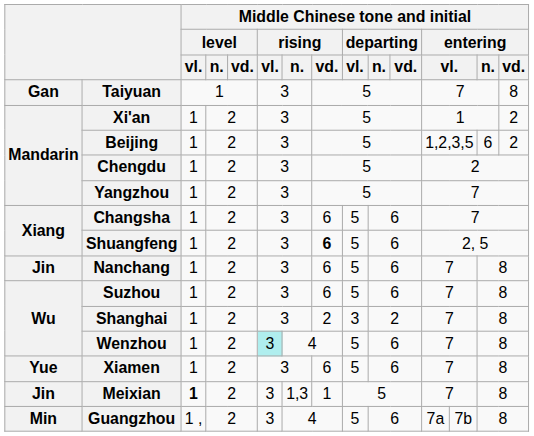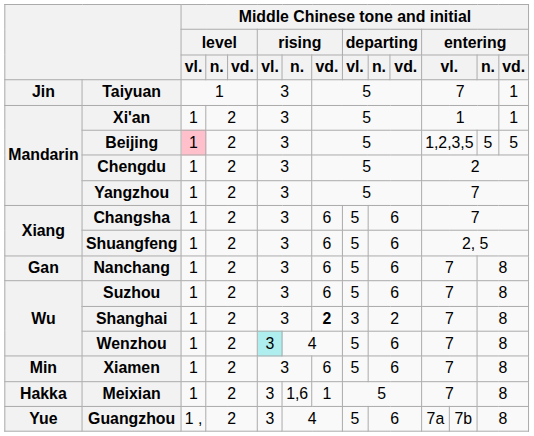 <table class="wikitable" style="text-align:center; margin:1em auto 1em auto">
 <tr>
 <th colspan="2" rowspan="3"></th>
 <th scope="colgroup" colspan="13">Middle Chinese tone and initial</th>
 </tr>
 <tr>
 <th scope="colgroup" colspan="3">level</th>
 <th scope="colgroup" colspan="3">rising</th>
 <th scope="colgroup" colspan="3">departing</th>
 <th scope="colgroup" colspan="4">entering</th>
 </tr>
 <tr>
 <th scope="col">vl.</th>
 <th scope="col">n.</th>
 <th scope="col">vd.</th>
 <th scope="col">vl.</th>
 <th scope="col">n.</th>
 <th scope="col">vd.</th>
 <th scope="col">vl.</th>
 <th scope="col">n.</th>
 <th scope="col">vd.</th>
 <th scope="colgroup" colspan="2">vl.</th>
 <th scope="col">n.</th>
 <th scope="col">vd.</th>
 </tr>
 <tr>
-<th scope="row">Gan</th>
+<th scope="row">Jin</th>
 <th scope="row">Taiyuan</th>
 <td colspan="3">1 </td>
 <td colspan="2">3 </td>
 <td colspan="4">5 </td>
 <td colspan="3">7 </td>
-<td>8 </td>
+<td>1 </td>
 </tr>
 <tr>
 <th scope="rowgroup" rowspan="4">Mandarin</th>
 <th scope="row">Xi'an</th>
 <td>1 </td>
 <td colspan="2">2 </td>
 <td colspan="2">3 </td>
 <td colspan="4">5 </td>
 <td colspan="3">1</td>
-<td>2</td>
+<td>1</td>
 </tr>
 <tr>
 <th scope="row">Beijing</th>
-<td>1 </td>
+<td style="background: pink;">1 </td>
 <td colspan="2">2 </td>
 <td colspan="2">3 </td>
 <td colspan="4">5 </td>
 <td colspan="2">1,2,3,5</td>
-<td>6</td>
-<td>2</td>
+<td>5</td>
+<td>5</td>
 </tr>
 <tr>
 <th scope="row">Chengdu</th>
 <td>1 </td>
 <td colspan="2">2 </td>
 <td colspan="2">3 </td>
 <td colspan="4">5 </td>
 <td colspan="4">2</td>
 </tr>
 <tr>
 <th scope="row">Yangzhou</th>
 <td>1 </td>
 <td colspan="2">2 </td>
 <td colspan="2">3 </td>
 <td colspan="4">5 </td>
 <td colspan="4">7 </td>
 </tr>
 <tr>
 <th scope="rowgroup" rowspan="2">Xiang</th>
 <th scope="row">Changsha</th>
 <td>1 </td>
 <td colspan="2">2 </td>
 <td colspan="2">3 </td>
 <td>6</td>
 <td>5 </td>
 <td colspan="2">6 </td>
 <td colspan="4">7 </td>
 </tr>
 <tr>
 <th scope="row">Shuangfeng</th>
 <td>1 </td>
 <td colspan="2">2 </td>
 <td colspan="2">3 </td>
-<td><strong>6</strong></td>
+<td>6</td>
 <td>5 </td>
 <td colspan="2">6 </td>
 <td colspan="4">2, 5</td>
 </tr>
 <tr>
-<th scope="row">Jin</th>
+<th scope="row">Gan</th>
 <th scope="row">Nanchang</th>
 <td>1 </td>
 <td colspan="2">2 </td>
 <td colspan="2">3 </td>
 <td>6</td>
 <td>5 </td>
 <td colspan="2">6 </td>
 <td colspan="2">7 </td>
 <td colspan="2">8 </td>
 </tr>
 <tr>
 <th scope="rowgroup" rowspan="3">Wu</th>
 <th scope="row">Suzhou</th>
 <td>1 </td>
 <td colspan="2">2 </td>
 <td colspan="2">3 </td>
 <td>6</td>
 <td>5 </td>
 <td colspan="2">6 </td>
 <td colspan="2">7 </td>
 <td colspan="2">8 </td>
 </tr>
 <tr>
 <th scope="row">Shanghai</th>
 <td>1 </td>
 <td colspan="2">2 </td>
 <td colspan="2">3 </td>
-<td>2</td>
+<td><strong>2</strong></td>
 <td>3</td>
 <td colspan="2">2</td>
 <td colspan="2">7 </td>
 <td colspan="2">8 </td>
 </tr>
 <tr>
 <th scope="row">Wenzhou</th>
 <td>1 </td>
 <td colspan="2">2 </td>
 <td style="background: paleturquoise;">3 </td>
 <td colspan="2">4 </td>
 <td>5 </td>
 <td colspan="2">6 </td>
 <td colspan="2">7 </td>
 <td colspan="2">8 </td>
 </tr>
 <tr>
-<th scope="row">Yue</th>
+<th scope="row">Min</th>
 <th>Xiamen</th>
 <td>1 </td>
 <td colspan="2">2 </td>
 <td colspan="2">3 </td>
 <td>6</td>
 <td>5 </td>
 <td colspan="2">6 </td>
 <td colspan="2">7 </td>
 <td colspan="2">8 </td>
 </tr>
 <tr>
-<th scope="row">Jin</th>
+<th scope="row">Hakka</th>
 <th scope="row">Meixian</th>
-<td><strong>1 </strong></td>
+<td>1 </td>
 <td colspan="2">2 </td>
 <td>3 </td>
-<td>1,3</td>
+<td>1,6</td>
 <td>1</td>
 <td colspan="3">5 </td>
 <td colspan="2">7 </td>
 <td colspan="2">8 </td>
 </tr>
 <tr>
-<th scope="row">Min</th>
+<th scope="row">Yue</th>
 <th scope="row">Guangzhou</th>
 <td>1 ,</td>
 <td colspan="2">2 </td>
 <td>3 </td>
 <td colspan="2">4 </td>
 <td>5 </td>
 <td colspan="2">6 </td>
 <td>7a </td>
 <td>7b </td>
 <td colspan="2">8 </td>
 </tr>
 </table>
